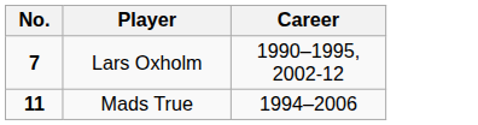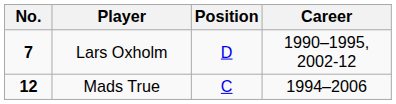 <table class="wikitable sortable" style="text-align:center">
 <tr>
 <th width=40px>No.</th>
 <th width=130px>Player</th>
+<th width=40px>Position</th>
 <th width=120px>Career</th>
 </tr>
 <tr>
 <td><strong>7</strong></td>
 <td>Lars Oxholm</td>
+<td><a href='#'>D</a></td>
 <td>1990–1995, 2002-12</td>
 </tr>
 <tr>
-<td><strong>11</strong></td>
+<td><strong>12</strong></td>
 <td>Mads True</td>
+<td><a href='#'>C</a></td>
 <td>1994–2006</td>
 </tr>
 </table>
